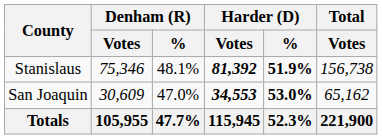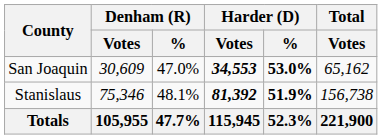 <table class="wikitable sortable" style="text-align:center">
 <tr>
 <th rowspan=2>County</th>
 <th colspan=2>Denham (R)</th>
 <th colspan=2>Harder (D)</th>
 <th>Total</th>
 </tr>
 <tr>
 <th>Votes</th>
 <th>%</th>
 <th>Votes</th>
 <th>%</th>
 <th data-sort-type=number>Votes</th>
 </tr>
 <tr>
+<td>San Joaquin</td>
+<td><em>30,609</em></td>
+<td>47.0%</td>
+<td><strong><em>34,553</em></strong></td>
+<td><strong>53.0%</strong></td>
+<td><em>65,162</em></td>
+</tr>
+<tr>
 <td>Stanislaus</td>
 <td><em>75,346</em></td>
 <td>48.1%</td>
 <td><strong><em>81,392</em></strong></td>
 <td><strong>51.9%</strong></td>
 <td><em>156,738</em></td>
-</tr>
-<tr>
-<td>San Joaquin</td>
-<td><em>30,609</em></td>
-<td>47.0%</td>
-<td><strong><em>34,553</em></strong></td>
-<td><strong>53.0%</strong></td>
-<td><em>65,162</em></td>
 </tr>
 <tr>
 <th>Totals</th>
 <th>105,955</th>
 <th>47.7%</th>
 <th>115,945</th>
 <th>52.3%</th>
 <th>221,900</th>
 </tr>
 </table>
